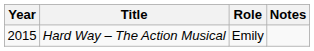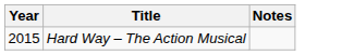 <table class="wikitable sortable">
 <tr>
 <th>Year</th>
 <th>Title</th>
-<th>Role</th>
 <th class="unsortable">Notes</th>
 </tr>
 <tr>
 <td>2015</td>
 <td><em>Hard Way – The Action Musical</em></td>
-<td>Emily</td>
 <td></td>
 </tr>
 </table>
